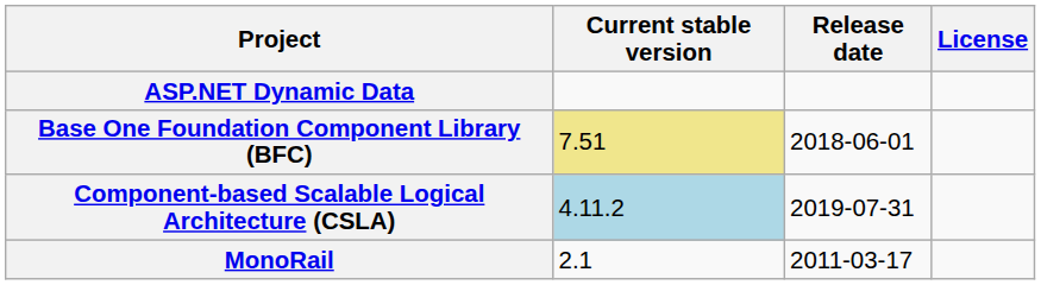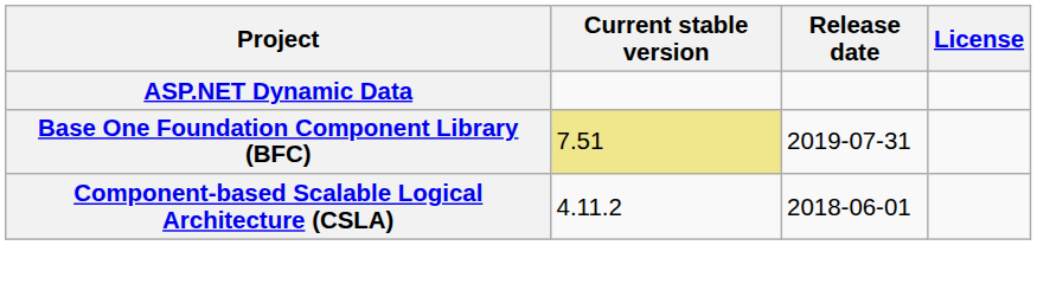 <table class="wikitable sortable sort-under" style="font-size: 90%">
 <tr>
 <th>Project</th>
 <th>Current stable version</th>
 <th>Release date</th>
 <th><a href='#'>License</a></th>
 </tr>
 <tr>
 <th><a href='#'>ASP.NET Dynamic Data</a></th>
 <td></td>
 <td></td>
 <td></td>
 </tr>
 <tr>
 <th><a href='#'>Base One Foundation Component Library</a> (BFC)</th>
 <td style="background: khaki;">7.51</td>
-<td>2018-06-01</td>
+<td>2019-07-31</td>
 <td></td>
 </tr>
 <tr>
 <th><a href='#'>Component-based Scalable Logical Architecture</a> (CSLA)</th>
-<td style="background: lightblue;">4.11.2</td>
-<td>2019-07-31</td>
-<td></td>
-</tr>
-<tr>
-<th><a href='#'>MonoRail</a></th>
-<td>2.1</td>
-<td>2011-03-17</td>
+<td>4.11.2</td>
+<td>2018-06-01</td>
 <td></td>
 </tr>
 </table>
